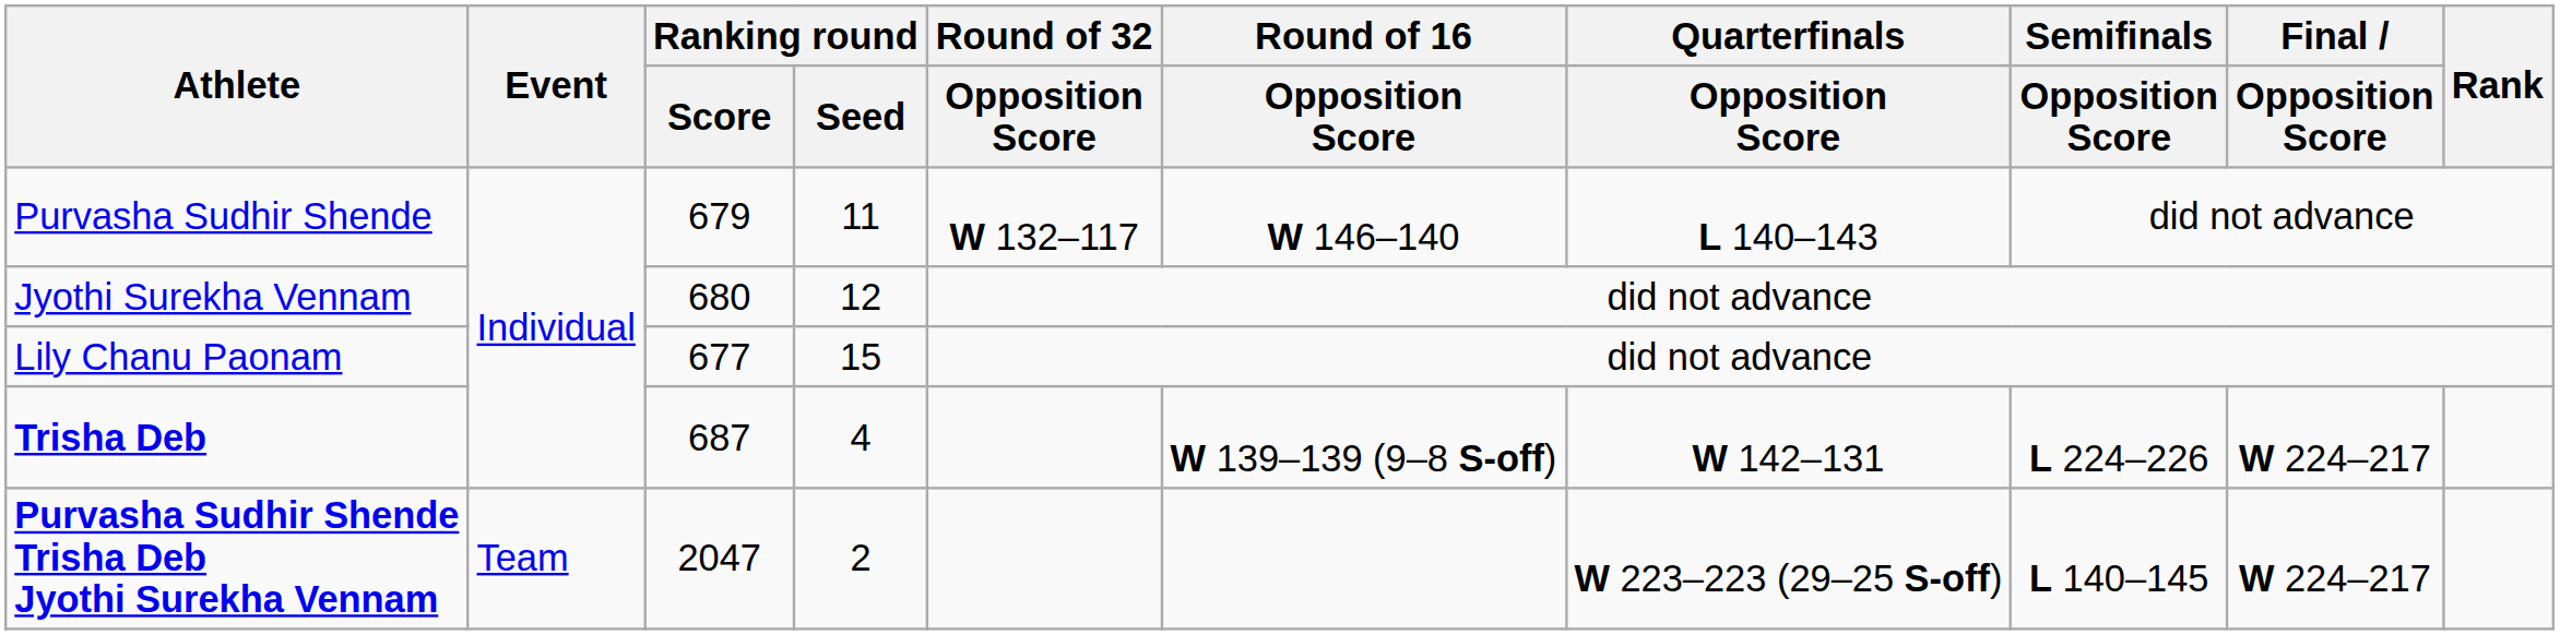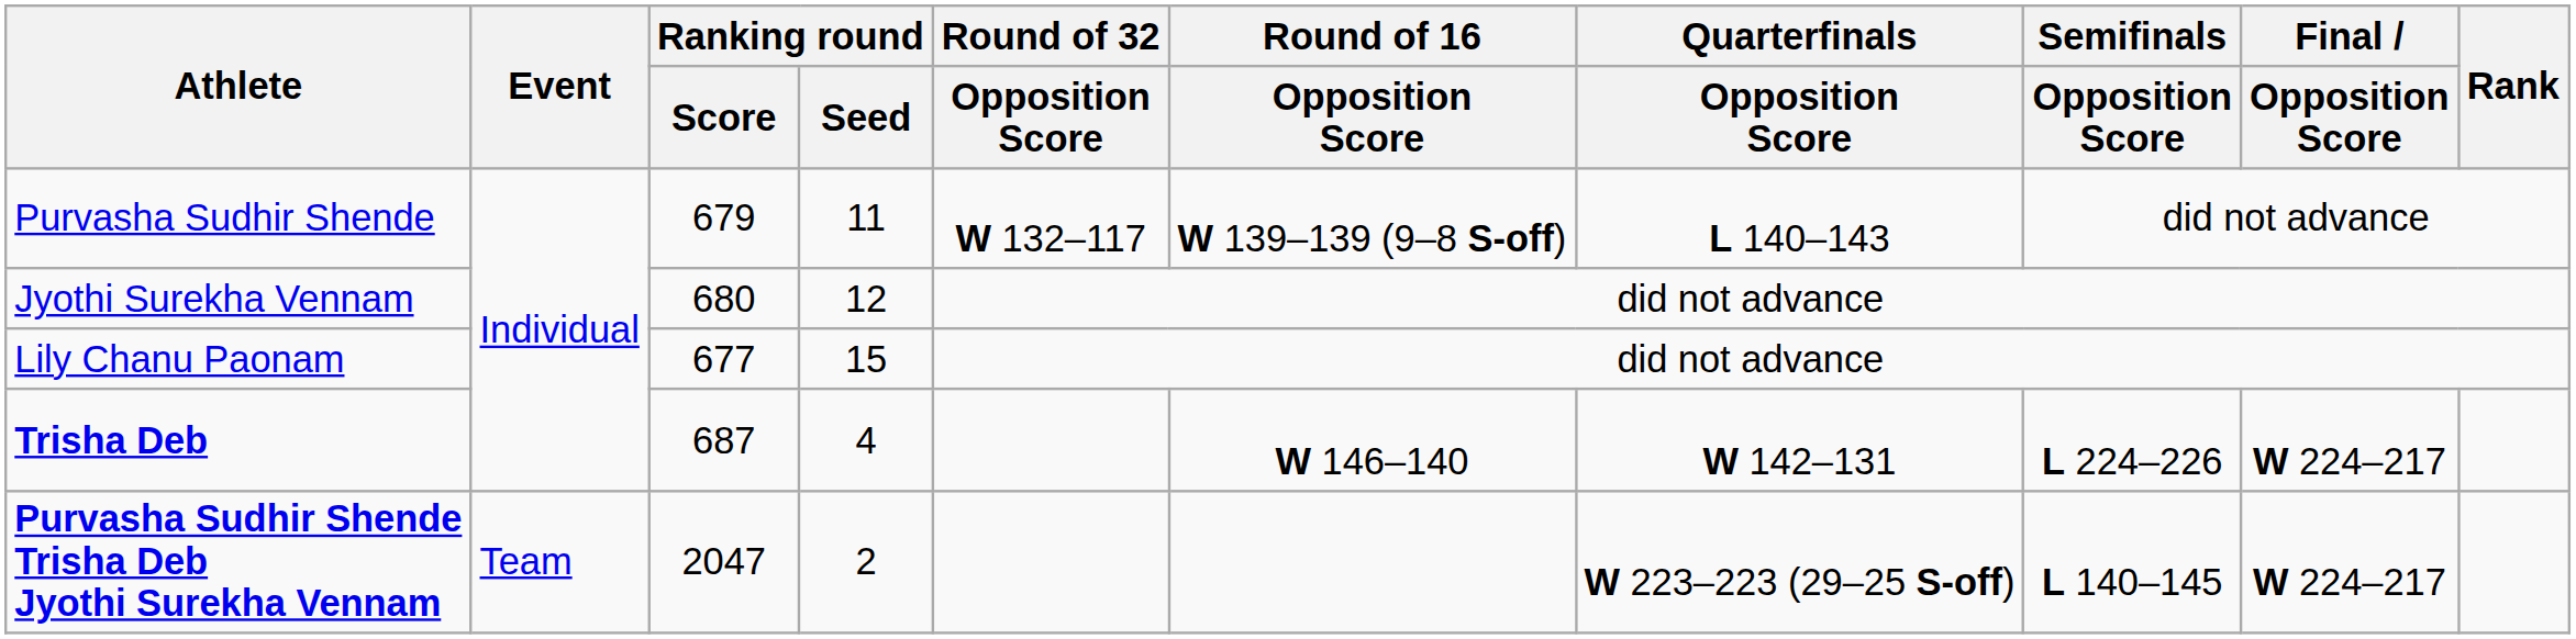 <table class="wikitable" style="text-align:center; font-size:90%">
 <tr>
 <th rowspan=2>Athlete</th>
 <th rowspan=2>Event</th>
 <th colspan=2>Ranking round</th>
 <th>Round of 32</th>
 <th>Round of 16</th>
 <th>Quarterfinals</th>
 <th>Semifinals</th>
 <th>Final / </th>
 <th rowspan=2>Rank</th>
 </tr>
 <tr>
 <th>Score</th>
 <th>Seed</th>
 <th>Opposition<br>Score</th>
 <th>Opposition<br>Score</th>
 <th>Opposition<br>Score</th>
 <th>Opposition<br>Score</th>
 <th>Opposition<br>Score</th>
 </tr>
 <tr>
 <td align=left><a href='#'>Purvasha Sudhir Shende</a></td>
 <td align=left rowspan=4><a href='#'>Individual</a></td>
 <td>679</td>
 <td>11</td>
 <td><br><strong>W</strong> 132–117</td>
-<td><br><strong>W</strong> 146–140</td>
+<td><br><strong>W</strong> 139–139 (9–8 <strong>S-off</strong>)</td>
 <td><br><strong>L</strong> 140–143</td>
 <td colspan=3>did not advance</td>
 </tr>
 <tr>
 <td align=left><a href='#'>Jyothi Surekha Vennam</a></td>
 <td>680</td>
 <td>12</td>
 <td colspan=6>did not advance</td>
 </tr>
 <tr>
 <td align=left><a href='#'>Lily Chanu Paonam</a></td>
 <td>677</td>
 <td>15</td>
 <td colspan=6>did not advance</td>
 </tr>
 <tr>
 <td align=left><strong><a href='#'>Trisha Deb</a></strong></td>
 <td>687</td>
 <td>4</td>
 <td></td>
-<td><br><strong>W</strong> 139–139 (9–8 <strong>S-off</strong>)</td>
+<td><br><strong>W</strong> 146–140</td>
 <td><br><strong>W</strong> 142–131</td>
 <td><br><strong>L</strong> 224–226</td>
 <td><br><strong>W</strong> 224–217</td>
 <td></td>
 </tr>
 <tr>
 <td align=left><strong><a href='#'>Purvasha Sudhir Shende</a><br><a href='#'>Trisha Deb</a><br><a href='#'>Jyothi Surekha Vennam</a></strong></td>
 <td align=left><a href='#'>Team</a></td>
 <td>2047</td>
 <td>2</td>
 <td></td>
 <td></td>
 <td><br><strong>W</strong> 223–223 (29–25 <strong>S-off</strong>)</td>
 <td><br><strong>L</strong> 140–145</td>
 <td><br><strong>W</strong> 224–217</td>
 <td></td>
 </tr>
 </table>
